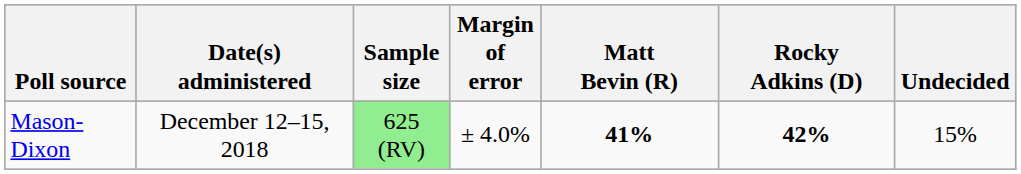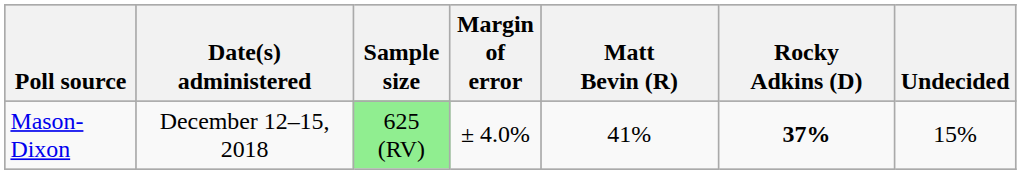 <table class="wikitable" style="font-size:90%;text-align:center;">
 <tr valign=bottom>
 <th>Poll source</th>
 <th>Date(s)<br>administered</th>
 <th>Sample<br>size</th>
 <th>Margin<br>of error</th>
 <th style="width:100px;">Matt<br>Bevin (R)</th>
 <th style="width:100px;">Rocky<br>Adkins (D)</th>
 <th>Undecided</th>
 </tr>
 <tr>
 <td style="text-align:left;"><a href='#'>Mason-Dixon</a></td>
 <td>December 12–15, 2018</td>
 <td style="background: lightgreen;">625 (RV)</td>
 <td>± 4.0%</td>
-<td><strong>41%</strong></td>
-<td><strong>42%</strong></td>
+<td>41%</td>
+<td><strong>37%</strong></td>
 <td>15%</td>
 </tr>
 </table>
